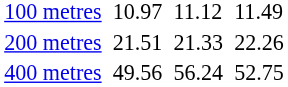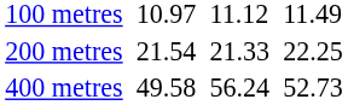 <table>
 <tr>
 <td><a href='#'>100 metres</a></td>
 <td></td>
 <td>10.97</td>
 <td></td>
 <td>11.12</td>
 <td></td>
 <td>11.49</td>
 </tr>
 <tr>
 <td><a href='#'>200 metres</a></td>
 <td></td>
-<td>21.51</td>
+<td>21.54</td>
 <td></td>
 <td>21.33</td>
 <td></td>
-<td>22.26</td>
+<td>22.25</td>
 </tr>
 <tr>
 <td><a href='#'>400 metres</a></td>
 <td></td>
-<td>49.56</td>
+<td>49.58</td>
 <td></td>
 <td>56.24</td>
 <td></td>
-<td>52.75</td>
+<td>52.73</td>
 </tr>
 </table>
